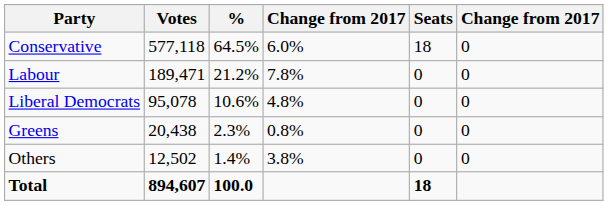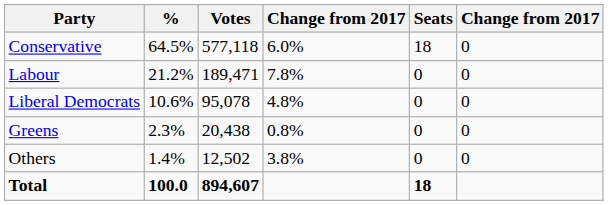 <table class="wikitable">
 <tr>
 <th>Party</th>
+<th>%</th>
 <th>Votes</th>
-<th>%</th>
 <th>Change from 2017</th>
 <th>Seats</th>
 <th>Change from 2017</th>
 </tr>
 <tr>
 <td><a href='#'>Conservative</a></td>
+<td>64.5%</td>
 <td>577,118</td>
-<td>64.5%</td>
 <td>6.0%</td>
 <td>18</td>
 <td>0</td>
 </tr>
 <tr>
 <td><a href='#'>Labour</a></td>
+<td>21.2%</td>
 <td>189,471</td>
-<td>21.2%</td>
 <td>7.8%</td>
 <td>0</td>
 <td>0</td>
 </tr>
 <tr>
 <td><a href='#'>Liberal Democrats</a></td>
+<td>10.6%</td>
 <td>95,078</td>
-<td>10.6%</td>
 <td>4.8%</td>
 <td>0</td>
 <td>0</td>
 </tr>
 <tr>
 <td><a href='#'>Greens</a></td>
+<td>2.3%</td>
 <td>20,438</td>
-<td>2.3%</td>
 <td>0.8%</td>
 <td>0</td>
 <td>0</td>
 </tr>
 <tr>
 <td>Others</td>
+<td>1.4%</td>
 <td>12,502</td>
-<td>1.4%</td>
 <td>3.8%</td>
 <td>0</td>
 <td>0</td>
 </tr>
 <tr>
 <td><strong>Total</strong></td>
+<td><strong>100.0</strong></td>
 <td><strong>894,607</strong></td>
-<td><strong>100.0</strong></td>
 <td></td>
 <td><strong>18</strong></td>
 <td></td>
 </tr>
 </table>
